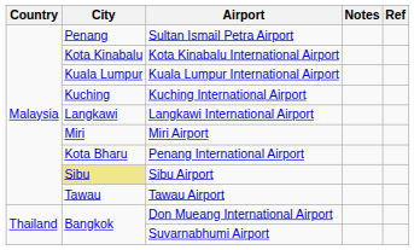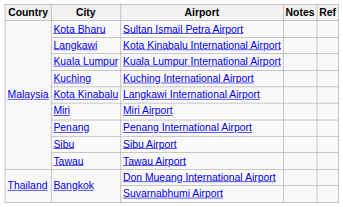 <table class="wikitable" style="margin:1em auto;">
 <tr>
 <th>Country</th>
 <th>City</th>
 <th>Airport</th>
 <th>Notes</th>
 <th>Ref</th>
 </tr>
 <tr>
 <td rowspan="9"><a href='#'>Malaysia</a></td>
-<td><a href='#'>Penang</a></td>
+<td><a href='#'>Kota Bharu</a></td>
 <td><a href='#'>Sultan Ismail Petra Airport</a></td>
 <td></td>
 <td></td>
 </tr>
 <tr>
-<td><a href='#'>Kota Kinabalu</a></td>
+<td><a href='#'>Langkawi</a></td>
 <td><a href='#'>Kota Kinabalu International Airport</a></td>
 <td></td>
 <td></td>
 </tr>
 <tr>
 <td><a href='#'>Kuala Lumpur</a></td>
 <td><a href='#'>Kuala Lumpur International Airport</a></td>
 <td></td>
 <td></td>
 </tr>
 <tr>
 <td><a href='#'>Kuching</a></td>
 <td><a href='#'>Kuching International Airport</a></td>
 <td></td>
 <td></td>
 </tr>
 <tr>
-<td><a href='#'>Langkawi</a></td>
+<td><a href='#'>Kota Kinabalu</a></td>
 <td><a href='#'>Langkawi International Airport</a></td>
 <td></td>
 <td></td>
 </tr>
 <tr>
 <td><a href='#'>Miri</a></td>
 <td><a href='#'>Miri Airport</a></td>
 <td></td>
 <td></td>
 </tr>
 <tr>
-<td><a href='#'>Kota Bharu</a></td>
+<td><a href='#'>Penang</a></td>
 <td><a href='#'>Penang International Airport</a></td>
 <td></td>
 <td></td>
 </tr>
 <tr>
-<td style="background: khaki;"><a href='#'>Sibu</a></td>
+<td><a href='#'>Sibu</a></td>
 <td><a href='#'>Sibu Airport</a></td>
 <td></td>
 <td></td>
 </tr>
 <tr>
 <td><a href='#'>Tawau</a></td>
 <td><a href='#'>Tawau Airport</a></td>
 <td></td>
 <td></td>
 </tr>
 <tr>
 <td rowspan="2"><a href='#'>Thailand</a></td>
 <td rowspan="2"><a href='#'>Bangkok</a></td>
 <td><a href='#'>Don Mueang International Airport</a></td>
 <td></td>
 <td></td>
 </tr>
 <tr>
 <td><a href='#'>Suvarnabhumi Airport</a></td>
 <td></td>
 <td></td>
 </tr>
 </table>
